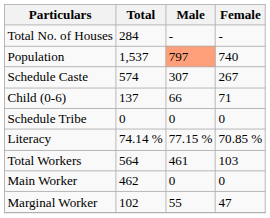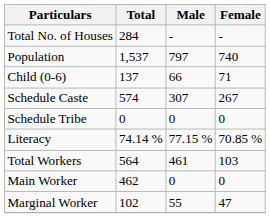 <table class="wikitable sortable">
 <tr>
 <th>Particulars</th>
 <th>Total</th>
 <th>Male</th>
 <th>Female</th>
 </tr>
 <tr>
 <td>Total No. of Houses</td>
 <td>284</td>
 <td>-</td>
 <td>-</td>
 </tr>
 <tr>
 <td>Population</td>
 <td>1,537</td>
-<td style="background: lightsalmon;">797</td>
+<td>797</td>
 <td>740</td>
+</tr>
+<tr>
+<td>Child (0-6)</td>
+<td>137</td>
+<td>66</td>
+<td>71</td>
 </tr>
 <tr>
 <td>Schedule Caste</td>
 <td>574</td>
 <td>307</td>
 <td>267</td>
-</tr>
-<tr>
-<td>Child (0-6)</td>
-<td>137</td>
-<td>66</td>
-<td>71</td>
 </tr>
 <tr>
 <td>Schedule Tribe</td>
 <td>0</td>
 <td>0</td>
 <td>0</td>
 </tr>
 <tr>
 <td>Literacy</td>
 <td>74.14 %</td>
 <td>77.15 %</td>
 <td>70.85 %</td>
 </tr>
 <tr>
 <td>Total Workers</td>
 <td>564</td>
 <td>461</td>
 <td>103</td>
 </tr>
 <tr>
 <td>Main Worker</td>
 <td>462</td>
 <td>0</td>
 <td>0</td>
 </tr>
 <tr>
 <td>Marginal Worker</td>
 <td>102</td>
 <td>55</td>
 <td>47</td>
 </tr>
 <tr>
 </tr>
 </table>
